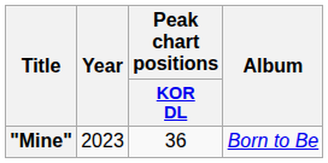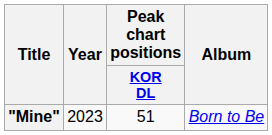 <table class="wikitable plainrowheaders" style="text-align:center">
 <tr>
 <th scope="col" rowspan="2">Title</th>
 <th scope="col" rowspan="2">Year</th>
 <th scope="col" colspan="1">Peak chart positions</th>
 <th scope="col" rowspan="2">Album</th>
 </tr>
 <tr>
 <th scope="col" style="width:3em;font-size:90%"><a href='#'>KOR<br>DL</a><br></th>
 </tr>
 <tr>
 <th scope="row">"Mine"</th>
 <td>2023</td>
-<td>36</td>
+<td>51</td>
 <td><em><a href='#'>Born to Be</a></em></td>
 </tr>
 </table>
